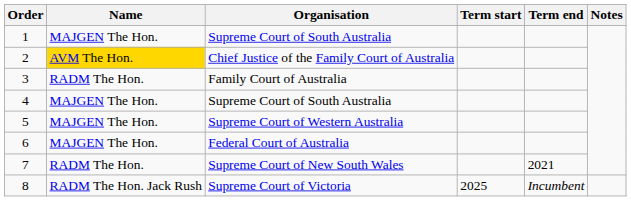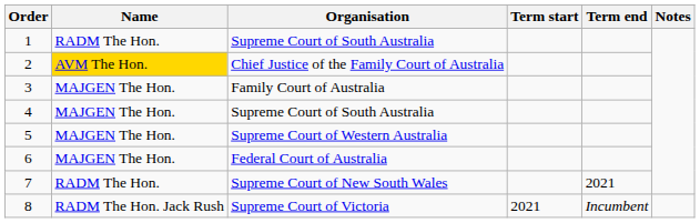 <table class="wikitable sortable">
 <tr>
 <th>Order</th>
 <th>Name</th>
 <th>Organisation</th>
 <th>Term start</th>
 <th>Term end</th>
 <th>Notes</th>
 </tr>
 <tr>
 <td align=center>1</td>
-<td><a href='#'>MAJGEN</a> The Hon.  </td>
+<td><a href='#'>RADM</a> The Hon.  </td>
 <td><a href='#'>Supreme Court of South Australia</a></td>
 <td></td>
 <td></td>
 <td rowspan=7></td>
 </tr>
 <tr>
 <td align=center>2</td>
 <td style="background: gold;"><a href='#'>AVM</a> The Hon.  </td>
 <td><a href='#'>Chief Justice</a> of the <a href='#'>Family Court of Australia</a></td>
 <td></td>
 <td></td>
 </tr>
 <tr>
 <td align=center>3</td>
-<td><a href='#'>RADM</a> The Hon.  </td>
+<td><a href='#'>MAJGEN</a> The Hon.  </td>
 <td>Family Court of Australia</td>
 <td></td>
 <td></td>
 </tr>
 <tr>
 <td align=center>4</td>
 <td><a href='#'>MAJGEN</a> The Hon.  </td>
 <td>Supreme Court of South Australia</td>
 <td></td>
 <td></td>
 </tr>
 <tr>
 <td align=center>5</td>
 <td><a href='#'>MAJGEN</a> The Hon.  </td>
 <td><a href='#'>Supreme Court of Western Australia</a></td>
 <td></td>
 <td></td>
 </tr>
 <tr>
 <td align=center>6</td>
 <td><a href='#'>MAJGEN</a> The Hon.  </td>
 <td><a href='#'>Federal Court of Australia</a></td>
 <td></td>
 <td></td>
 </tr>
 <tr>
 <td align=center>7</td>
 <td><a href='#'>RADM</a> The Hon.  </td>
 <td><a href='#'>Supreme Court of New South Wales</a></td>
 <td></td>
 <td>2021</td>
 </tr>
 <tr>
 <td align=center>8</td>
 <td><a href='#'>RADM</a> The Hon. Jack Rush </td>
 <td><a href='#'>Supreme Court of Victoria</a></td>
-<td>2025</td>
+<td>2021</td>
 <td><em>Incumbent</em></td>
 <td></td>
 </tr>
 </table>
